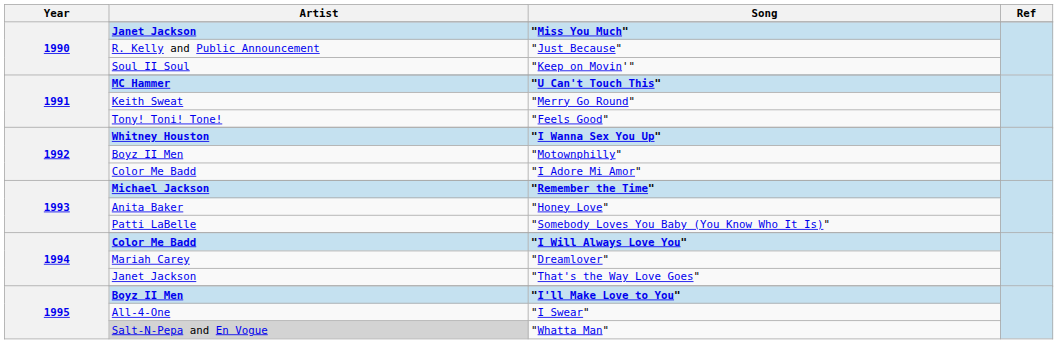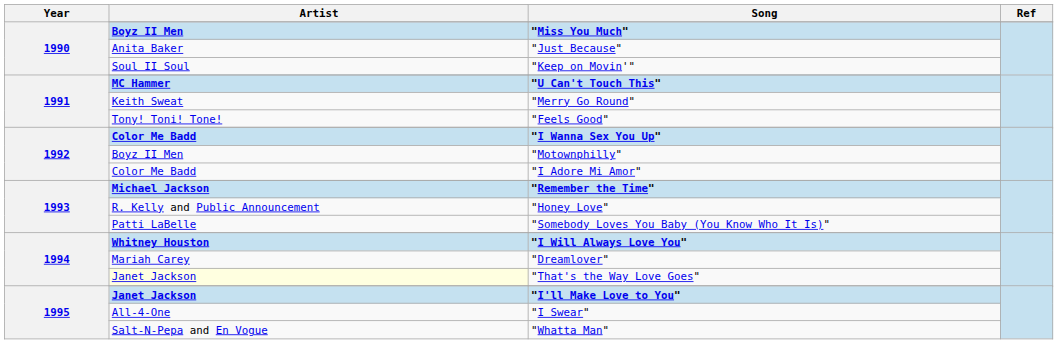 <table class="wikitable" width="100%">
 <tr>
 <th width="10%">Year</th>
 <th width="40%">Artist</th>
 <th width="45%">Song</th>
 <th width="5%">Ref</th>
 </tr>
 <tr>
 <th rowspan="4" align="center"><a href='#'>1990<br></a></th>
 </tr>
 <tr style="background:#c5e1f0">
-<td><strong><a href='#'>Janet Jackson</a></strong></td>
+<td><strong><a href='#'>Boyz II Men</a></strong></td>
 <td><strong>"<a href='#'>Miss You Much</a>"</strong></td>
 <td rowspan="4" align="center"></td>
 </tr>
 <tr>
-<td><a href='#'>R. Kelly</a> and <a href='#'>Public Announcement</a></td>
+<td><a href='#'>Anita Baker</a></td>
 <td>"<a href='#'>Just Because</a>"</td>
 </tr>
 <tr>
 <td><a href='#'>Soul II Soul</a></td>
 <td>"<a href='#'>Keep on Movin</a>'"</td>
 </tr>
 <tr>
 <th rowspan="4" align="center"><a href='#'>1991<br></a></th>
 </tr>
 <tr style="background:#c5e1f0">
 <td><strong><a href='#'>MC Hammer</a></strong></td>
 <td><strong>"<a href='#'>U Can't Touch This</a>"</strong></td>
 <td rowspan="4" align="center"></td>
 </tr>
 <tr>
 <td><a href='#'>Keith Sweat</a></td>
 <td>"<a href='#'>Merry Go Round</a>"</td>
 </tr>
 <tr>
 <td><a href='#'>Tony! Toni! Tone!</a></td>
 <td>"<a href='#'>Feels Good</a>"</td>
 </tr>
 <tr>
 <th rowspan="4" align="center"><a href='#'>1992<br></a></th>
 </tr>
 <tr style="background:#c5e1f0">
-<td><strong><a href='#'>Whitney Houston</a></strong></td>
+<td><strong><a href='#'>Color Me Badd</a></strong></td>
 <td><strong>"<a href='#'>I Wanna Sex You Up</a>"</strong></td>
 <td rowspan="4" align="center"></td>
 </tr>
 <tr>
 <td><a href='#'>Boyz II Men</a></td>
 <td>"<a href='#'>Motownphilly</a>"</td>
 </tr>
 <tr>
 <td><a href='#'>Color Me Badd</a></td>
 <td>"<a href='#'>I Adore Mi Amor</a>"</td>
 </tr>
 <tr>
 <th rowspan="4" align="center"><a href='#'>1993<br></a></th>
 </tr>
 <tr style="background:#c5e1f0">
 <td><strong><a href='#'>Michael Jackson</a></strong></td>
 <td><strong>"<a href='#'>Remember the Time</a>"</strong></td>
 <td rowspan="4" align="center"></td>
 </tr>
 <tr>
-<td><a href='#'>Anita Baker</a></td>
+<td><a href='#'>R. Kelly</a> and <a href='#'>Public Announcement</a></td>
 <td>"<a href='#'>Honey Love</a>"</td>
 </tr>
 <tr>
 <td><a href='#'>Patti LaBelle</a></td>
 <td>"<a href='#'>Somebody Loves You Baby (You Know Who It Is)</a>"</td>
 </tr>
 <tr>
 <th rowspan="4" align="center"><a href='#'>1994<br></a></th>
 </tr>
 <tr style="background:#c5e1f0">
-<td><strong><a href='#'>Color Me Badd</a></strong></td>
+<td><strong><a href='#'>Whitney Houston</a></strong></td>
 <td><strong>"<a href='#'>I Will Always Love You</a>"</strong></td>
 <td rowspan="4" align="center"></td>
 </tr>
 <tr>
 <td><a href='#'>Mariah Carey</a></td>
 <td>"<a href='#'>Dreamlover</a>"</td>
 </tr>
 <tr>
-<td><a href='#'>Janet Jackson</a></td>
+<td style="background: lightyellow;"><a href='#'>Janet Jackson</a></td>
 <td>"<a href='#'>That's the Way Love Goes</a>"</td>
 </tr>
 <tr>
 <th rowspan="4" align="center"><a href='#'>1995<br></a></th>
 </tr>
 <tr style="background:#c5e1f0">
-<td><strong><a href='#'>Boyz II Men</a></strong></td>
+<td><strong><a href='#'>Janet Jackson</a></strong></td>
 <td><strong>"<a href='#'>I'll Make Love to You</a>"</strong></td>
 <td rowspan="4" align="center"></td>
 </tr>
 <tr>
 <td><a href='#'>All-4-One</a></td>
 <td>"<a href='#'>I Swear</a>"</td>
 </tr>
 <tr>
-<td style="background: lightgrey;"><a href='#'>Salt-N-Pepa</a> and <a href='#'>En Vogue</a></td>
+<td><a href='#'>Salt-N-Pepa</a> and <a href='#'>En Vogue</a></td>
 <td>"<a href='#'>Whatta Man</a>"</td>
 </tr>
 </table>
